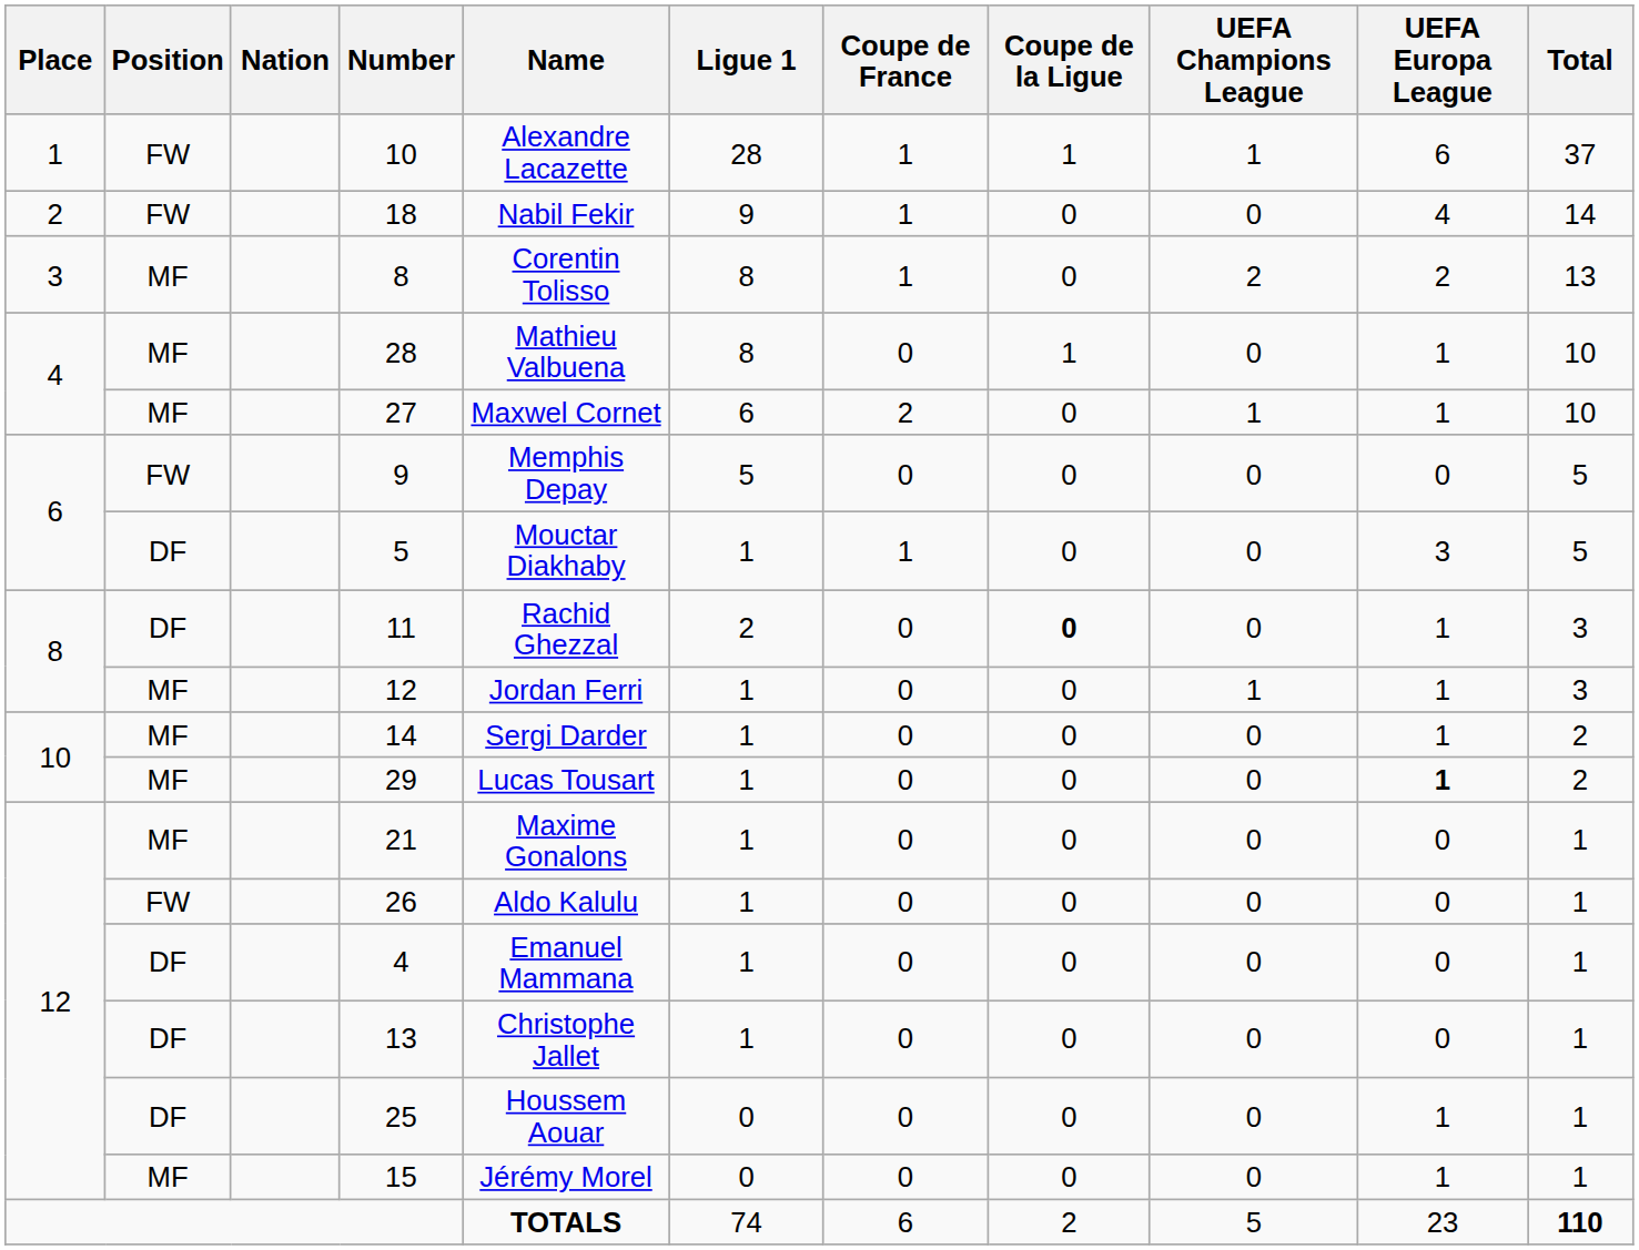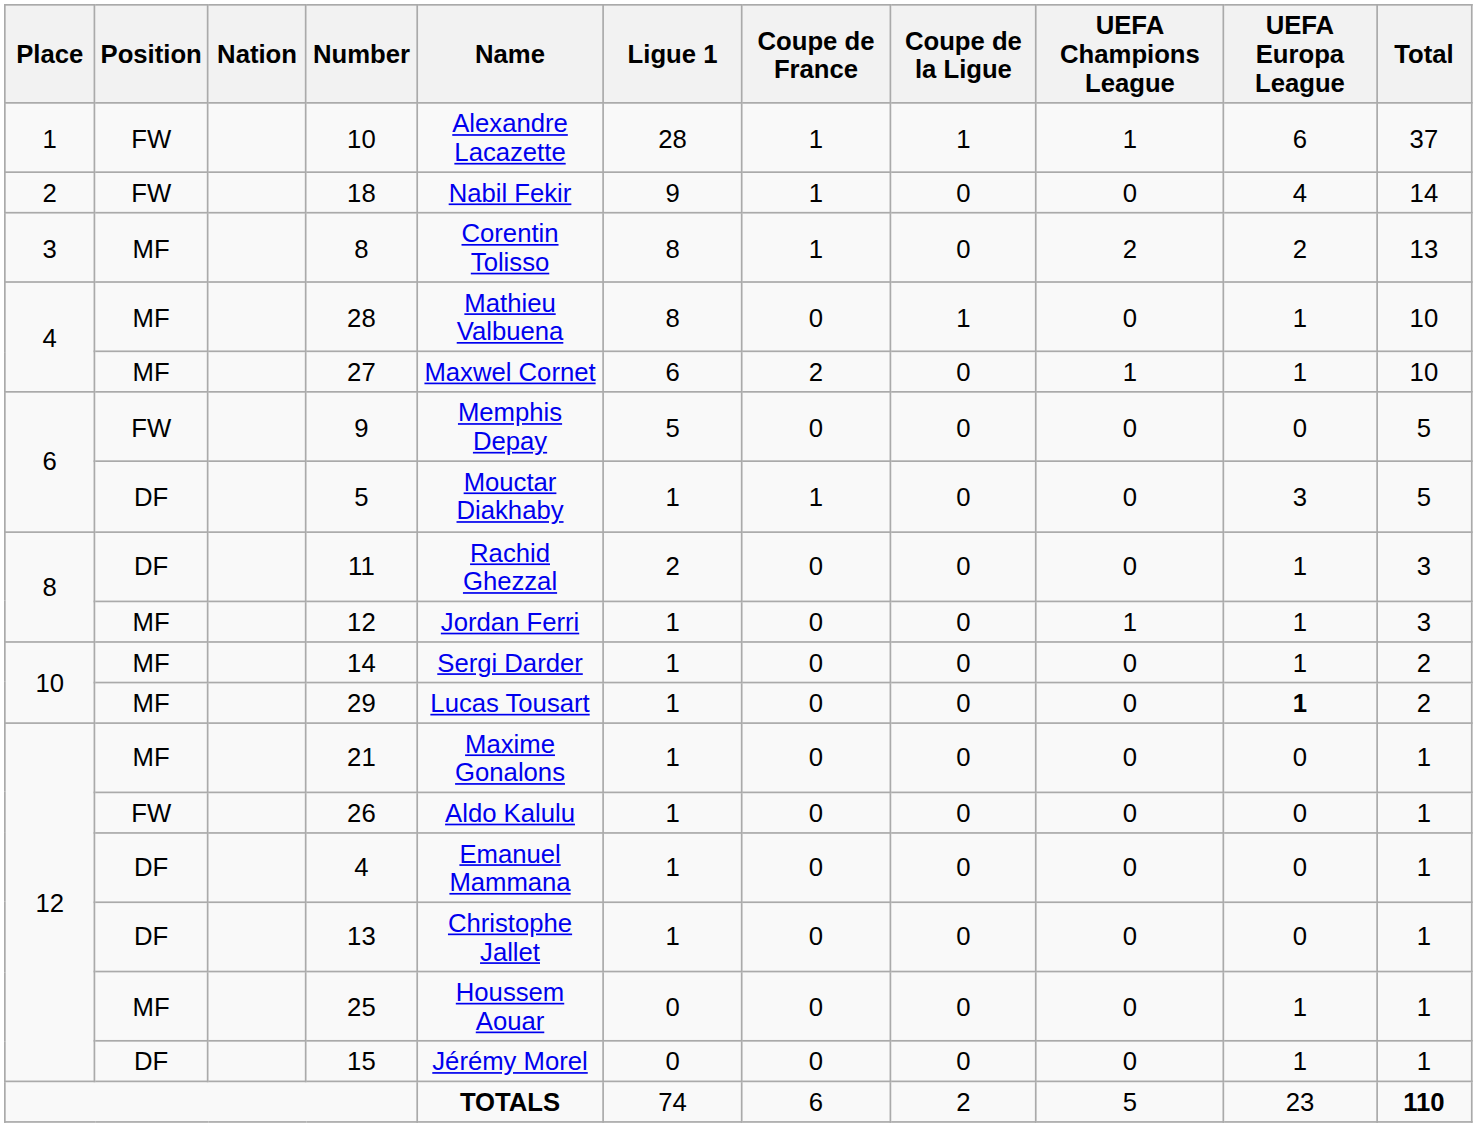 <table class="wikitable" style="font-size: 95%; text-align: center;">
 <tr>
 <th width=60>Place</th>
 <th width=60>Position</th>
 <th width=60>Nation</th>
 <th width=60>Number</th>
 <th width=170>Name</th>
 <th width=150>Ligue 1</th>
 <th width=150>Coupe de France</th>
 <th width=150>Coupe de la Ligue</th>
 <th width=150>UEFA Champions League</th>
 <th width=150>UEFA Europa League</th>
 <th width=80>Total</th>
 </tr>
 <tr>
 <td>1</td>
 <td>FW</td>
 <td></td>
 <td>10</td>
 <td><a href='#'>Alexandre Lacazette</a></td>
 <td>28</td>
 <td>1</td>
 <td>1</td>
 <td>1</td>
 <td>6</td>
 <td>37</td>
 </tr>
 <tr>
 <td>2</td>
 <td>FW</td>
 <td></td>
 <td>18</td>
 <td><a href='#'>Nabil Fekir</a></td>
 <td>9</td>
 <td>1</td>
 <td>0</td>
 <td>0</td>
 <td>4</td>
 <td>14</td>
 </tr>
 <tr>
 <td>3</td>
 <td>MF</td>
 <td></td>
 <td>8</td>
 <td><a href='#'>Corentin Tolisso</a></td>
 <td>8</td>
 <td>1</td>
 <td>0</td>
 <td>2</td>
 <td>2</td>
 <td>13</td>
 </tr>
 <tr>
 <td rowspan="2">4</td>
 <td>MF</td>
 <td></td>
 <td>28</td>
 <td><a href='#'>Mathieu Valbuena</a></td>
 <td>8</td>
 <td>0</td>
 <td>1</td>
 <td>0</td>
 <td>1</td>
 <td>10</td>
 </tr>
 <tr>
 <td>MF</td>
 <td></td>
 <td>27</td>
 <td><a href='#'>Maxwel Cornet</a></td>
 <td>6</td>
 <td>2</td>
 <td>0</td>
 <td>1</td>
 <td>1</td>
 <td>10</td>
 </tr>
 <tr>
 <td rowspan="2">6</td>
 <td>FW</td>
 <td></td>
 <td>9</td>
 <td><a href='#'>Memphis Depay</a></td>
 <td>5</td>
 <td>0</td>
 <td>0</td>
 <td>0</td>
 <td>0</td>
 <td>5</td>
 </tr>
 <tr>
 <td>DF</td>
 <td></td>
 <td>5</td>
 <td><a href='#'>Mouctar Diakhaby</a></td>
 <td>1</td>
 <td>1</td>
 <td>0</td>
 <td>0</td>
 <td>3</td>
 <td>5</td>
 </tr>
 <tr>
 <td rowspan="2">8</td>
 <td>DF</td>
 <td></td>
 <td>11</td>
 <td><a href='#'>Rachid Ghezzal</a></td>
 <td>2</td>
 <td>0</td>
-<td><strong>0</strong></td>
+<td>0</td>
 <td>0</td>
 <td>1</td>
 <td>3</td>
 </tr>
 <tr>
 <td>MF</td>
 <td></td>
 <td>12</td>
 <td><a href='#'>Jordan Ferri</a></td>
 <td>1</td>
 <td>0</td>
 <td>0</td>
 <td>1</td>
 <td>1</td>
 <td>3</td>
 </tr>
 <tr>
 <td rowspan="2">10</td>
 <td>MF</td>
 <td></td>
 <td>14</td>
 <td><a href='#'>Sergi Darder</a></td>
 <td>1</td>
 <td>0</td>
 <td>0</td>
 <td>0</td>
 <td>1</td>
 <td>2</td>
 </tr>
 <tr>
 <td>MF</td>
 <td></td>
 <td>29</td>
 <td><a href='#'>Lucas Tousart</a></td>
 <td>1</td>
 <td>0</td>
 <td>0</td>
 <td>0</td>
 <td><strong>1</strong></td>
 <td>2</td>
 </tr>
 <tr>
 <td rowspan="6">12</td>
 <td>MF</td>
 <td></td>
 <td>21</td>
 <td><a href='#'>Maxime Gonalons</a></td>
 <td>1</td>
 <td>0</td>
 <td>0</td>
 <td>0</td>
 <td>0</td>
 <td>1</td>
 </tr>
 <tr>
 <td>FW</td>
 <td></td>
 <td>26</td>
 <td><a href='#'>Aldo Kalulu</a></td>
 <td>1</td>
 <td>0</td>
 <td>0</td>
 <td>0</td>
 <td>0</td>
 <td>1</td>
 </tr>
 <tr>
 <td>DF</td>
 <td></td>
 <td>4</td>
 <td><a href='#'>Emanuel Mammana</a></td>
 <td>1</td>
 <td>0</td>
 <td>0</td>
 <td>0</td>
 <td>0</td>
 <td>1</td>
 </tr>
 <tr>
 <td>DF</td>
 <td></td>
 <td>13</td>
 <td><a href='#'>Christophe Jallet</a></td>
 <td>1</td>
 <td>0</td>
 <td>0</td>
 <td>0</td>
 <td>0</td>
 <td>1</td>
 </tr>
 <tr>
-<td>DF</td>
+<td>MF</td>
 <td></td>
 <td>25</td>
 <td><a href='#'>Houssem Aouar</a></td>
 <td>0</td>
 <td>0</td>
 <td>0</td>
 <td>0</td>
 <td>1</td>
 <td>1</td>
 </tr>
 <tr>
-<td>MF</td>
+<td>DF</td>
 <td></td>
 <td>15</td>
 <td><a href='#'>Jérémy Morel</a></td>
 <td>0</td>
 <td>0</td>
 <td>0</td>
 <td>0</td>
 <td>1</td>
 <td>1</td>
 </tr>
 <tr>
 <td colspan="4"></td>
 <td><strong>TOTALS</strong></td>
 <td>74</td>
 <td>6</td>
 <td>2</td>
 <td>5</td>
 <td>23</td>
 <td><strong>110</strong></td>
 </tr>
 </table>
